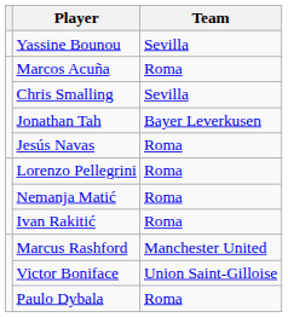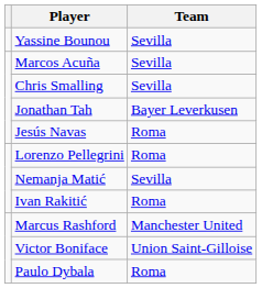 <table class="wikitable" style="text-align:center">
 <tr>
 <th></th>
 <th>Player</th>
 <th>Team</th>
 </tr>
 <tr>
 <td></td>
 <td align=left> <a href='#'>Yassine Bounou</a></td>
 <td align=left> <a href='#'>Sevilla</a></td>
 </tr>
 <tr>
 <td rowspan=4></td>
 <td align=left> <a href='#'>Marcos Acuña</a></td>
-<td align=left> <a href='#'>Roma</a></td>
+<td align=left> <a href='#'>Sevilla</a></td>
 </tr>
 <tr>
 <td align=left> <a href='#'>Chris Smalling</a></td>
 <td align=left> <a href='#'>Sevilla</a></td>
 </tr>
 <tr>
 <td align=left> <a href='#'>Jonathan Tah</a></td>
 <td align=left> <a href='#'>Bayer Leverkusen</a></td>
 </tr>
 <tr>
 <td align=left> <a href='#'>Jesús Navas</a></td>
 <td align=left> <a href='#'>Roma</a></td>
 </tr>
 <tr>
 <td rowspan=3></td>
 <td align=left> <a href='#'>Lorenzo Pellegrini</a></td>
 <td align=left> <a href='#'>Roma</a></td>
 </tr>
 <tr>
 <td align=left> <a href='#'>Nemanja Matić</a></td>
-<td align=left> <a href='#'>Roma</a></td>
+<td align=left> <a href='#'>Sevilla</a></td>
 </tr>
 <tr>
 <td align=left> <a href='#'>Ivan Rakitić</a></td>
 <td align=left> <a href='#'>Roma</a></td>
 </tr>
 <tr>
 <td rowspan=3></td>
 <td align=left> <a href='#'>Marcus Rashford</a></td>
 <td align=left> <a href='#'>Manchester United</a></td>
 </tr>
 <tr>
 <td align=left> <a href='#'>Victor Boniface</a></td>
 <td align=left> <a href='#'>Union Saint-Gilloise</a></td>
 </tr>
 <tr>
 <td align=left> <a href='#'>Paulo Dybala</a></td>
 <td align=left> <a href='#'>Roma</a></td>
 </tr>
 </table>
